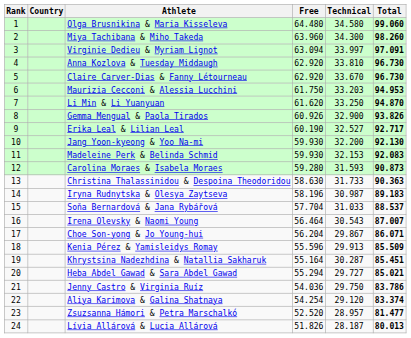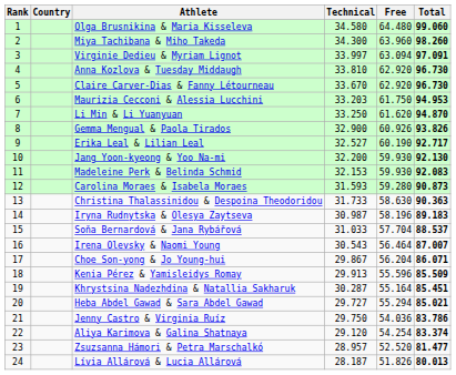 <table class="wikitable sortable" style="text-align:center">
 <tr>
 <th>Rank</th>
 <th>Country</th>
 <th>Athlete</th>
+<th>Technical</th>
 <th>Free</th>
-<th>Technical</th>
 <th>Total</th>
 </tr>
 <tr bgcolor=ccffcc>
 <td>1</td>
 <td align=left></td>
 <td align=left><a href='#'>Olga Brusnikina</a> & <a href='#'>Maria Kisseleva</a></td>
+<td>34.580</td>
 <td>64.480</td>
-<td>34.580</td>
 <td><strong>99.060</strong></td>
 </tr>
 <tr bgcolor=ccffcc>
 <td>2</td>
 <td align=left></td>
 <td align=left><a href='#'>Miya Tachibana</a> & <a href='#'>Miho Takeda</a></td>
+<td>34.300</td>
 <td>63.960</td>
-<td>34.300</td>
 <td><strong>98.260</strong></td>
 </tr>
 <tr bgcolor=ccffcc>
 <td>3</td>
 <td align=left></td>
 <td align=left><a href='#'>Virginie Dedieu</a> & <a href='#'>Myriam Lignot</a></td>
+<td>33.997</td>
 <td>63.094</td>
-<td>33.997</td>
 <td><strong>97.091</strong></td>
 </tr>
 <tr bgcolor=ccffcc>
 <td>4</td>
 <td align=left></td>
 <td align=left><a href='#'>Anna Kozlova</a> & <a href='#'>Tuesday Middaugh</a></td>
+<td>33.810</td>
 <td>62.920</td>
-<td>33.810</td>
 <td><strong>96.730</strong></td>
 </tr>
 <tr bgcolor=ccffcc>
 <td>5</td>
 <td align=left></td>
 <td align=left><a href='#'>Claire Carver-Dias</a> & <a href='#'>Fanny Létourneau</a></td>
+<td>33.670</td>
 <td>62.920</td>
-<td>33.670</td>
 <td><strong>96.730</strong></td>
 </tr>
 <tr bgcolor=ccffcc>
 <td>6</td>
 <td align=left></td>
 <td align=left><a href='#'>Maurizia Cecconi</a> & <a href='#'>Alessia Lucchini</a></td>
+<td>33.203</td>
 <td>61.750</td>
-<td>33.203</td>
 <td><strong>94.953</strong></td>
 </tr>
 <tr bgcolor=ccffcc>
 <td>7</td>
 <td align=left></td>
 <td align=left><a href='#'>Li Min</a> & <a href='#'>Li Yuanyuan</a></td>
+<td>33.250</td>
 <td>61.620</td>
-<td>33.250</td>
 <td><strong>94.870</strong></td>
 </tr>
 <tr bgcolor=ccffcc>
 <td>8</td>
 <td align=left></td>
 <td align=left><a href='#'>Gemma Mengual</a> & <a href='#'>Paola Tirados</a></td>
+<td>32.900</td>
 <td>60.926</td>
-<td>32.900</td>
 <td><strong>93.826</strong></td>
 </tr>
 <tr bgcolor=ccffcc>
 <td>9</td>
 <td align=left></td>
 <td align=left><a href='#'>Erika Leal</a> & <a href='#'>Lilian Leal</a></td>
+<td>32.527</td>
 <td>60.190</td>
-<td>32.527</td>
 <td><strong>92.717</strong></td>
 </tr>
 <tr bgcolor=ccffcc>
 <td>10</td>
 <td align=left></td>
 <td align=left><a href='#'>Jang Yoon-kyeong</a> & <a href='#'>Yoo Na-mi</a></td>
+<td>32.200</td>
 <td>59.930</td>
-<td>32.200</td>
 <td><strong>92.130</strong></td>
 </tr>
 <tr bgcolor=ccffcc>
 <td>11</td>
 <td align=left></td>
 <td align=left><a href='#'>Madeleine Perk</a> & <a href='#'>Belinda Schmid</a></td>
+<td>32.153</td>
 <td>59.930</td>
-<td>32.153</td>
 <td><strong>92.083</strong></td>
 </tr>
 <tr bgcolor=ccffcc>
 <td>12</td>
 <td align=left></td>
 <td align=left><a href='#'>Carolina Moraes</a> & <a href='#'>Isabela Moraes</a></td>
+<td>31.593</td>
 <td>59.280</td>
-<td>31.593</td>
 <td><strong>90.873</strong></td>
 </tr>
 <tr>
 <td>13</td>
 <td align=left></td>
 <td align=left><a href='#'>Christina Thalassinidou</a> & <a href='#'>Despoina Theodoridou</a></td>
+<td>31.733</td>
 <td>58.630</td>
-<td>31.733</td>
 <td><strong>90.363</strong></td>
 </tr>
 <tr>
 <td>14</td>
 <td align=left></td>
 <td align=left><a href='#'>Iryna Rudnytska</a> & <a href='#'>Olesya Zaytseva</a></td>
+<td>30.987</td>
 <td>58.196</td>
-<td>30.987</td>
 <td><strong>89.183</strong></td>
 </tr>
 <tr>
 <td>15</td>
 <td align=left></td>
 <td align=left><a href='#'>Soňa Bernardová</a> & <a href='#'>Jana Rybářová</a></td>
+<td>31.033</td>
 <td>57.704</td>
-<td>31.033</td>
 <td><strong>88.537</strong></td>
 </tr>
 <tr>
 <td>16</td>
 <td align=left></td>
 <td align=left><a href='#'>Irena Olevsky</a> & <a href='#'>Naomi Young</a></td>
+<td>30.543</td>
 <td>56.464</td>
-<td>30.543</td>
 <td><strong>87.007</strong></td>
 </tr>
 <tr>
 <td>17</td>
 <td align=left></td>
 <td align=left><a href='#'>Choe Son-yong</a> & <a href='#'>Jo Young-hui</a></td>
+<td>29.867</td>
 <td>56.204</td>
-<td>29.867</td>
 <td><strong>86.071</strong></td>
 </tr>
 <tr>
 <td>18</td>
 <td align=left></td>
 <td align=left><a href='#'>Kenia Pérez</a> & <a href='#'>Yamisleidys Romay</a></td>
+<td>29.913</td>
 <td>55.596</td>
-<td>29.913</td>
 <td><strong>85.509</strong></td>
 </tr>
 <tr>
 <td>19</td>
 <td align=left></td>
 <td align=left><a href='#'>Khrystsina Nadezhdina</a> & <a href='#'>Natallia Sakharuk</a></td>
+<td>30.287</td>
 <td>55.164</td>
-<td>30.287</td>
 <td><strong>85.451</strong></td>
 </tr>
 <tr>
 <td>20</td>
 <td align=left></td>
 <td align=left><a href='#'>Heba Abdel Gawad</a> & <a href='#'>Sara Abdel Gawad</a></td>
+<td>29.727</td>
 <td>55.294</td>
-<td>29.727</td>
 <td><strong>85.021</strong></td>
 </tr>
 <tr>
 <td>21</td>
 <td align=left></td>
 <td align=left><a href='#'>Jenny Castro</a> & <a href='#'>Virginia Ruíz</a></td>
+<td>29.750</td>
 <td>54.036</td>
-<td>29.750</td>
 <td><strong>83.786</strong></td>
 </tr>
 <tr>
 <td>22</td>
 <td align=left></td>
 <td align=left><a href='#'>Aliya Karimova</a> & <a href='#'>Galina Shatnaya</a></td>
+<td>29.120</td>
 <td>54.254</td>
-<td>29.120</td>
 <td><strong>83.374</strong></td>
 </tr>
 <tr>
 <td>23</td>
 <td align=left></td>
 <td align=left><a href='#'>Zsuzsanna Hámori</a> & <a href='#'>Petra Marschalkó</a></td>
+<td>28.957</td>
 <td>52.520</td>
-<td>28.957</td>
 <td><strong>81.477</strong></td>
 </tr>
 <tr>
 <td>24</td>
 <td align=left></td>
 <td align=left><a href='#'>Lívia Allárová</a> & <a href='#'>Lucia Allárová</a></td>
+<td>28.187</td>
 <td>51.826</td>
-<td>28.187</td>
 <td><strong>80.013</strong></td>
 </tr>
 </table>
